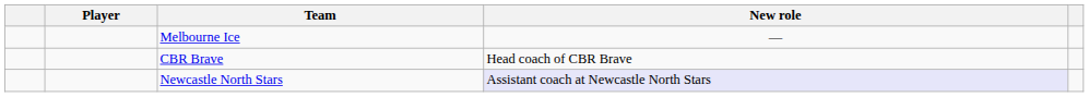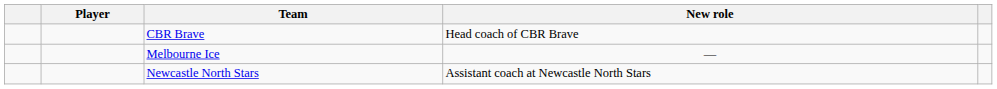 <table class="sortable wikitable" width=80% font-size=90%>
 <tr>
 <th width=40></th>
 <th>Player</th>
 <th>Team</th>
 <th>New role</th>
 <th class="unsortable"></th>
 </tr>
 <tr>
 <td align="center"></td>
 <td></td>
+<td><a href='#'>CBR Brave</a></td>
+<td>Head coach of CBR Brave</td>
+<td></td>
+</tr>
+<tr>
+<td align="center"></td>
+<td></td>
 <td><a href='#'>Melbourne Ice</a></td>
 <td align="center">—</td>
 <td></td>
 </tr>
 <tr>
 <td align="center"></td>
 <td></td>
-<td><a href='#'>CBR Brave</a></td>
-<td>Head coach of CBR Brave</td>
-<td></td>
-</tr>
-<tr>
-<td align="center"></td>
-<td></td>
 <td><a href='#'>Newcastle North Stars</a></td>
-<td style="background: lavender;">Assistant coach at Newcastle North Stars</td>
+<td>Assistant coach at Newcastle North Stars</td>
 <td></td>
 </tr>
 </table>
